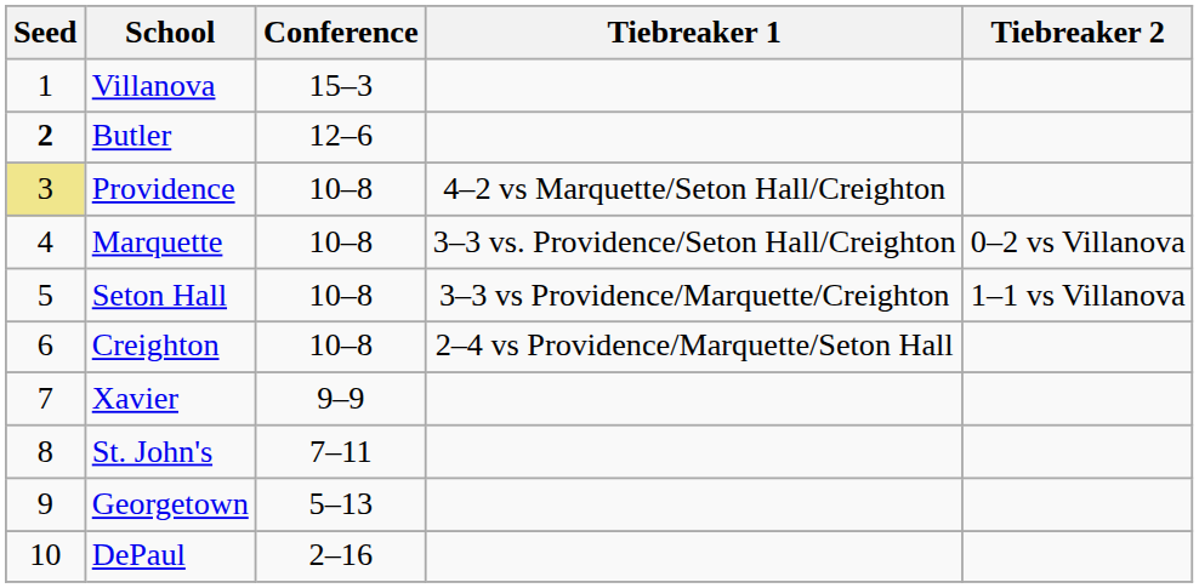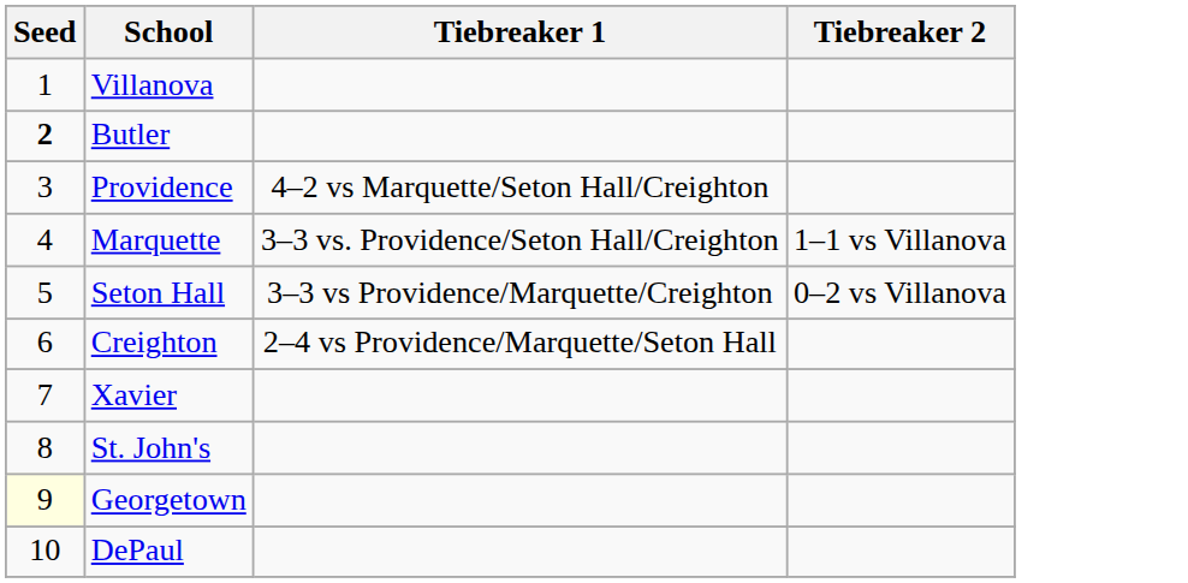 <table class="wikitable" style="white-space:nowrap; font-size:90%;text-align:center">
 <tr>
 <th>Seed</th>
 <th>School</th>
-<th>Conference</th>
 <th>Tiebreaker 1</th>
 <th>Tiebreaker 2</th>
 </tr>
 <tr>
 <td>1</td>
 <td align="left"><a href='#'>Villanova</a></td>
-<td>15–3</td>
 <td></td>
 <td></td>
 </tr>
 <tr>
 <td><strong>2</strong></td>
 <td align="left"><a href='#'>Butler</a></td>
-<td>12–6</td>
 <td></td>
 <td></td>
 </tr>
 <tr>
-<td style="background: khaki;">3</td>
+<td>3</td>
 <td align="left"><a href='#'>Providence</a></td>
-<td>10–8</td>
 <td>4–2 vs Marquette/Seton Hall/Creighton</td>
 <td></td>
 </tr>
 <tr>
 <td>4</td>
 <td align="left"><a href='#'>Marquette</a></td>
-<td>10–8</td>
 <td>3–3 vs. Providence/Seton Hall/Creighton</td>
-<td>0–2 vs Villanova</td>
+<td>1–1 vs Villanova</td>
 </tr>
 <tr>
 <td>5</td>
 <td align="left"><a href='#'>Seton Hall</a></td>
-<td>10–8</td>
 <td>3–3 vs Providence/Marquette/Creighton</td>
-<td>1–1 vs Villanova</td>
+<td>0–2 vs Villanova</td>
 </tr>
 <tr>
 <td>6</td>
 <td align="left"><a href='#'>Creighton</a></td>
-<td>10–8</td>
 <td>2–4 vs Providence/Marquette/Seton Hall</td>
 <td></td>
 </tr>
 <tr>
 <td>7</td>
 <td align="left"><a href='#'>Xavier</a></td>
-<td>9–9</td>
 <td></td>
 <td></td>
 </tr>
 <tr>
 <td>8</td>
 <td align="left"><a href='#'>St. John's</a></td>
-<td>7–11</td>
 <td></td>
 <td></td>
 </tr>
 <tr>
-<td>9</td>
+<td style="background: lightyellow;">9</td>
 <td align="left"><a href='#'>Georgetown</a></td>
-<td>5–13</td>
 <td></td>
 <td></td>
 </tr>
 <tr>
 <td>10</td>
 <td align="left"><a href='#'>DePaul</a></td>
-<td>2–16</td>
 <td></td>
 <td></td>
 </tr>
 </table>
